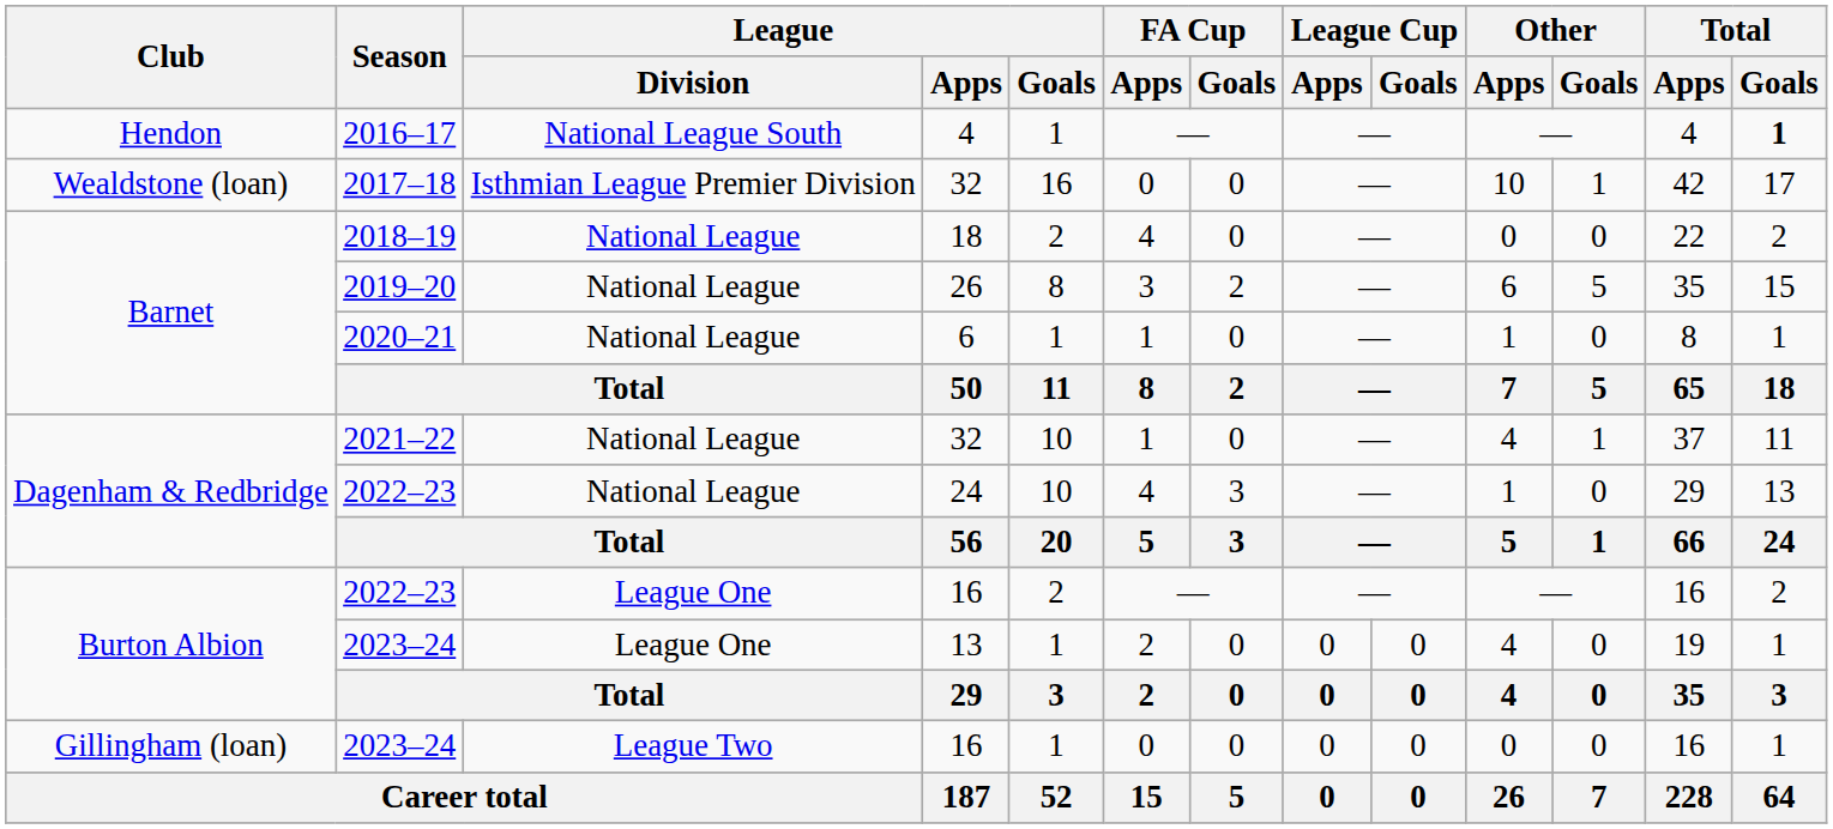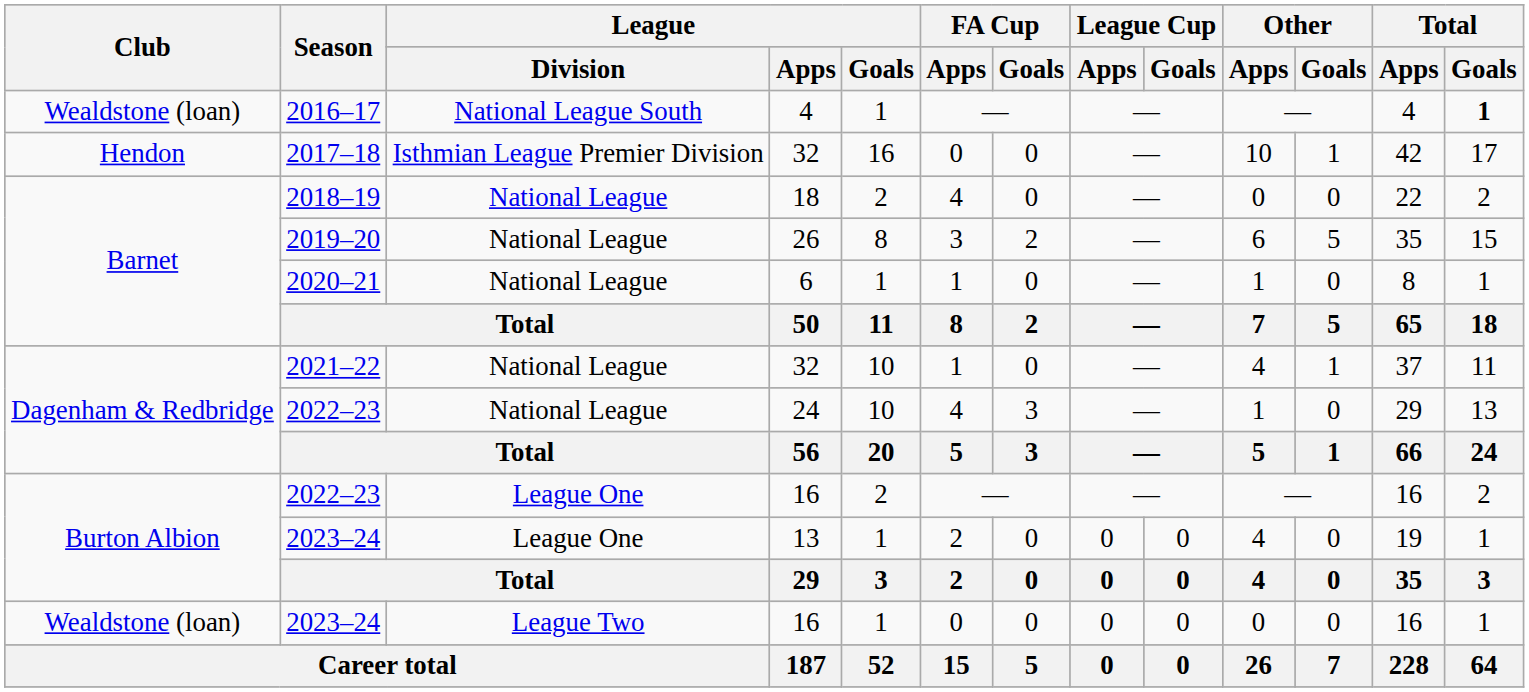 <table class="wikitable" style="text-align:center">
 <tr>
 <th rowspan="2">Club</th>
 <th rowspan="2">Season</th>
 <th colspan="3">League</th>
 <th colspan="2">FA Cup</th>
 <th colspan="2">League Cup</th>
 <th colspan="2">Other</th>
 <th colspan="2">Total</th>
 </tr>
 <tr>
 <th>Division</th>
 <th>Apps</th>
 <th>Goals</th>
 <th>Apps</th>
 <th>Goals</th>
 <th>Apps</th>
 <th>Goals</th>
 <th>Apps</th>
 <th>Goals</th>
 <th>Apps</th>
 <th>Goals</th>
 </tr>
 <tr>
-<td><a href='#'>Hendon</a></td>
+<td><a href='#'>Wealdstone</a> (loan)</td>
 <td><a href='#'>2016–17</a></td>
 <td><a href='#'>National League South</a></td>
 <td>4</td>
 <td>1</td>
 <td colspan="2">—</td>
 <td colspan="2">—</td>
 <td colspan="2">—</td>
 <td>4</td>
 <td><strong>1</strong></td>
 </tr>
 <tr>
-<td><a href='#'>Wealdstone</a> (loan)</td>
+<td><a href='#'>Hendon</a></td>
 <td><a href='#'>2017–18</a></td>
 <td><a href='#'>Isthmian League</a> Premier Division</td>
 <td>32</td>
 <td>16</td>
 <td>0</td>
 <td>0</td>
 <td colspan="2">—</td>
 <td>10</td>
 <td>1</td>
 <td>42</td>
 <td>17</td>
 </tr>
 <tr>
 <td rowspan="4"><a href='#'>Barnet</a></td>
 <td><a href='#'>2018–19</a></td>
 <td><a href='#'>National League</a></td>
 <td>18</td>
 <td>2</td>
 <td>4</td>
 <td>0</td>
 <td colspan="2">—</td>
 <td>0</td>
 <td>0</td>
 <td>22</td>
 <td>2</td>
 </tr>
 <tr>
 <td><a href='#'>2019–20</a></td>
 <td>National League</td>
 <td>26</td>
 <td>8</td>
 <td>3</td>
 <td>2</td>
 <td colspan="2">—</td>
 <td>6</td>
 <td>5</td>
 <td>35</td>
 <td>15</td>
 </tr>
 <tr>
 <td><a href='#'>2020–21</a></td>
 <td>National League</td>
 <td>6</td>
 <td>1</td>
 <td>1</td>
 <td>0</td>
 <td colspan="2">—</td>
 <td>1</td>
 <td>0</td>
 <td>8</td>
 <td>1</td>
 </tr>
 <tr>
 <th colspan="2">Total</th>
 <th>50</th>
 <th>11</th>
 <th>8</th>
 <th>2</th>
 <th colspan="2">—</th>
 <th>7</th>
 <th>5</th>
 <th>65</th>
 <th>18</th>
 </tr>
 <tr>
 <td rowspan="3"><a href='#'>Dagenham & Redbridge</a></td>
 <td><a href='#'>2021–22</a></td>
 <td>National League</td>
 <td>32</td>
 <td>10</td>
 <td>1</td>
 <td>0</td>
 <td colspan="2">—</td>
 <td>4</td>
 <td>1</td>
 <td>37</td>
 <td>11</td>
 </tr>
 <tr>
 <td><a href='#'>2022–23</a></td>
 <td>National League</td>
 <td>24</td>
 <td>10</td>
 <td>4</td>
 <td>3</td>
 <td colspan="2">—</td>
 <td>1</td>
 <td>0</td>
 <td>29</td>
 <td>13</td>
 </tr>
 <tr>
 <th colspan="2">Total</th>
 <th>56</th>
 <th>20</th>
 <th>5</th>
 <th>3</th>
 <th colspan="2">—</th>
 <th>5</th>
 <th>1</th>
 <th>66</th>
 <th>24</th>
 </tr>
 <tr>
 <td rowspan="3"><a href='#'>Burton Albion</a></td>
 <td><a href='#'>2022–23</a></td>
 <td><a href='#'>League One</a></td>
 <td>16</td>
 <td>2</td>
 <td colspan="2">—</td>
 <td colspan="2">—</td>
 <td colspan="2">—</td>
 <td>16</td>
 <td>2</td>
 </tr>
 <tr>
 <td><a href='#'>2023–24</a></td>
 <td>League One</td>
 <td>13</td>
 <td>1</td>
 <td>2</td>
 <td>0</td>
 <td>0</td>
 <td>0</td>
 <td>4</td>
 <td>0</td>
 <td>19</td>
 <td>1</td>
 </tr>
 <tr>
 <th colspan="2">Total</th>
 <th>29</th>
 <th>3</th>
 <th>2</th>
 <th>0</th>
 <th>0</th>
 <th>0</th>
 <th>4</th>
 <th>0</th>
 <th>35</th>
 <th>3</th>
 </tr>
 <tr>
-<td><a href='#'>Gillingham</a> (loan)</td>
+<td><a href='#'>Wealdstone</a> (loan)</td>
 <td><a href='#'>2023–24</a></td>
 <td><a href='#'>League Two</a></td>
 <td>16</td>
 <td>1</td>
 <td>0</td>
 <td>0</td>
 <td>0</td>
 <td>0</td>
 <td>0</td>
 <td>0</td>
 <td>16</td>
 <td>1</td>
 </tr>
 <tr>
 <th colspan="3">Career total</th>
 <th>187</th>
 <th>52</th>
 <th>15</th>
 <th>5</th>
 <th>0</th>
 <th>0</th>
 <th>26</th>
 <th>7</th>
 <th>228</th>
 <th>64</th>
 </tr>
 </table>
